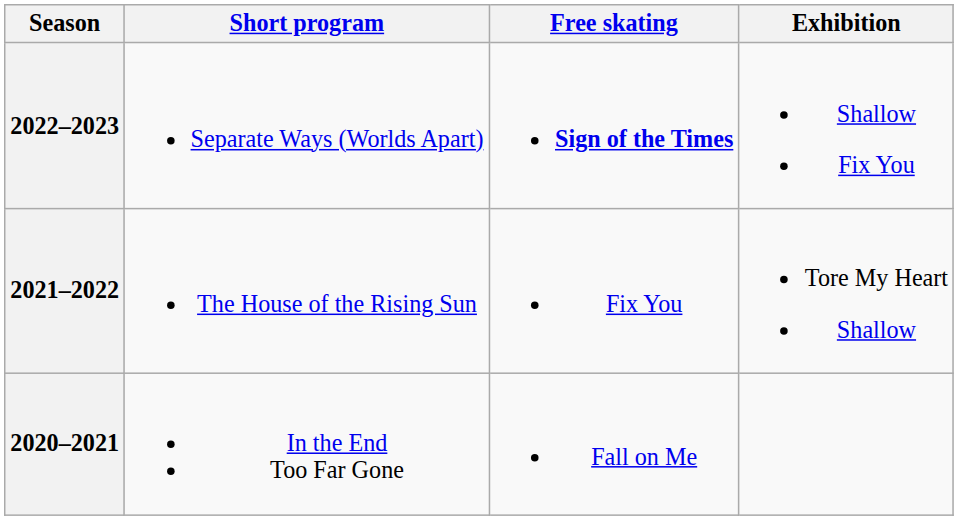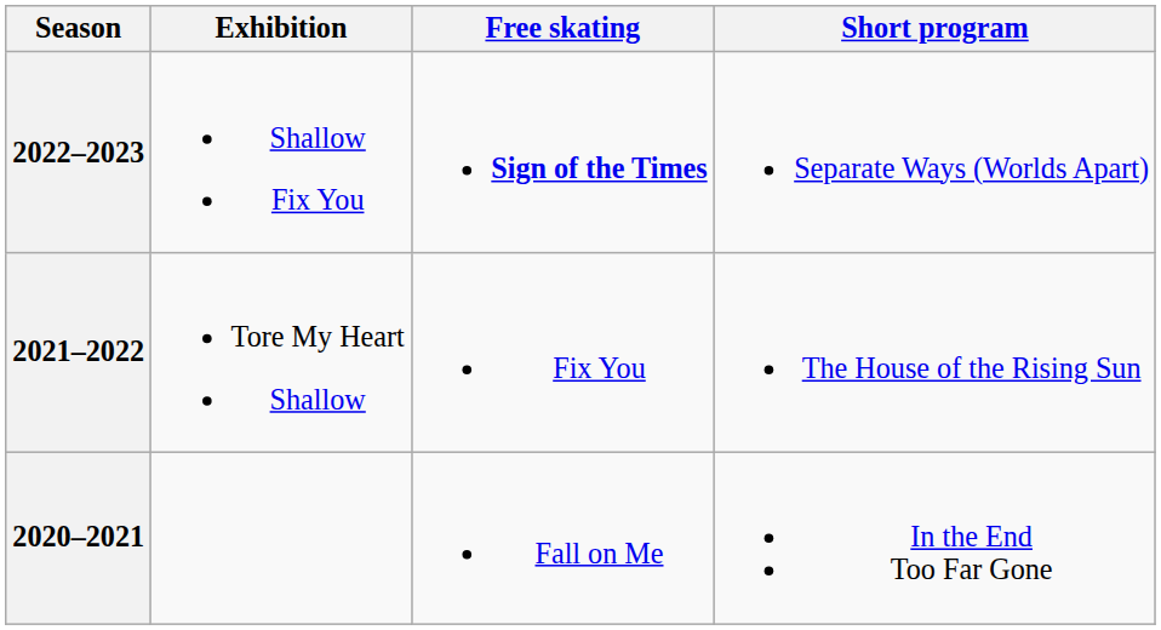 <table class="wikitable" style="text-align:center">
 <tr>
 <th>Season</th>
+<th>Exhibition</th>
+<th><a href='#'>Free skating</a></th>
 <th><a href='#'>Short program</a></th>
-<th><a href='#'>Free skating</a></th>
-<th>Exhibition</th>
 </tr>
 <tr>
 <th>2022–2023 <br> </th>
+<td><br><ul><li><a href='#'>Shallow</a> <br> </li></ul><ul><li><a href='#'>Fix You</a> <br> </li></ul></td>
+<td><strong><br><ul><li><a href='#'>Sign of the Times</a> <br> </li></ul></strong></td>
 <td><br><ul><li><a href='#'>Separate Ways (Worlds Apart)</a> <br> </li></ul></td>
-<td><strong><br><ul><li><a href='#'>Sign of the Times</a> <br> </li></ul></strong></td>
-<td><br><ul><li><a href='#'>Shallow</a> <br> </li></ul><ul><li><a href='#'>Fix You</a> <br> </li></ul></td>
 </tr>
 <tr>
 <th>2021–2022 <br> </th>
+<td><br><ul><li>Tore My Heart <br></li></ul><ul><li><a href='#'>Shallow</a> <br> </li></ul></td>
+<td><br><ul><li><a href='#'>Fix You</a> <br> </li></ul></td>
 <td><br><ul><li><a href='#'>The House of the Rising Sun</a> <br></li></ul></td>
-<td><br><ul><li><a href='#'>Fix You</a> <br> </li></ul></td>
-<td><br><ul><li>Tore My Heart <br></li></ul><ul><li><a href='#'>Shallow</a> <br> </li></ul></td>
 </tr>
 <tr>
 <th>2020–2021 <br> </th>
+<td></td>
+<td><br><ul><li><a href='#'>Fall on Me</a> <br> </li></ul></td>
 <td><br><ul><li><a href='#'>In the End</a> <br></li><li>Too Far Gone <br></li></ul></td>
-<td><br><ul><li><a href='#'>Fall on Me</a> <br> </li></ul></td>
-<td></td>
 </tr>
 </table>
